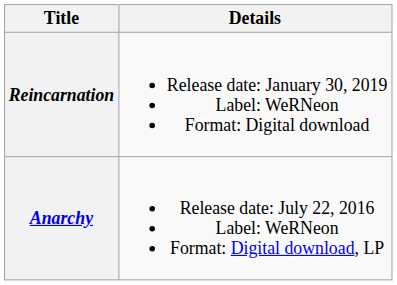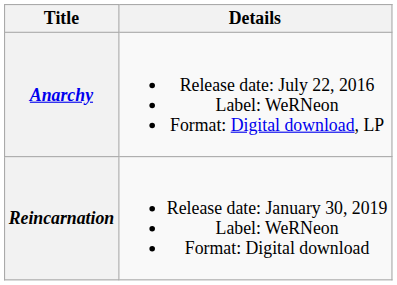 <table class="wikitable plainrowheaders" style="text-align:center;">
 <tr>
 <th scope="col">Title</th>
 <th scope="col">Details</th>
 </tr>
 <tr>
+<th scope="row"><em><a href='#'>Anarchy</a></em></th>
+<td><br><ul><li>Release date: July 22, 2016</li><li>Label: WeRNeon</li><li>Format: <a href='#'>Digital download</a>, LP</li></ul></td>
+</tr>
+<tr>
 <th scope="row"><em>Reincarnation</em></th>
 <td><br><ul><li>Release date: January 30, 2019</li><li>Label: WeRNeon</li><li>Format: Digital download</li></ul></td>
 </tr>
-<tr>
-<th scope="row"><em><a href='#'>Anarchy</a></em></th>
-<td><br><ul><li>Release date: July 22, 2016</li><li>Label: WeRNeon</li><li>Format: <a href='#'>Digital download</a>, LP</li></ul></td>
-</tr>
 </table>
